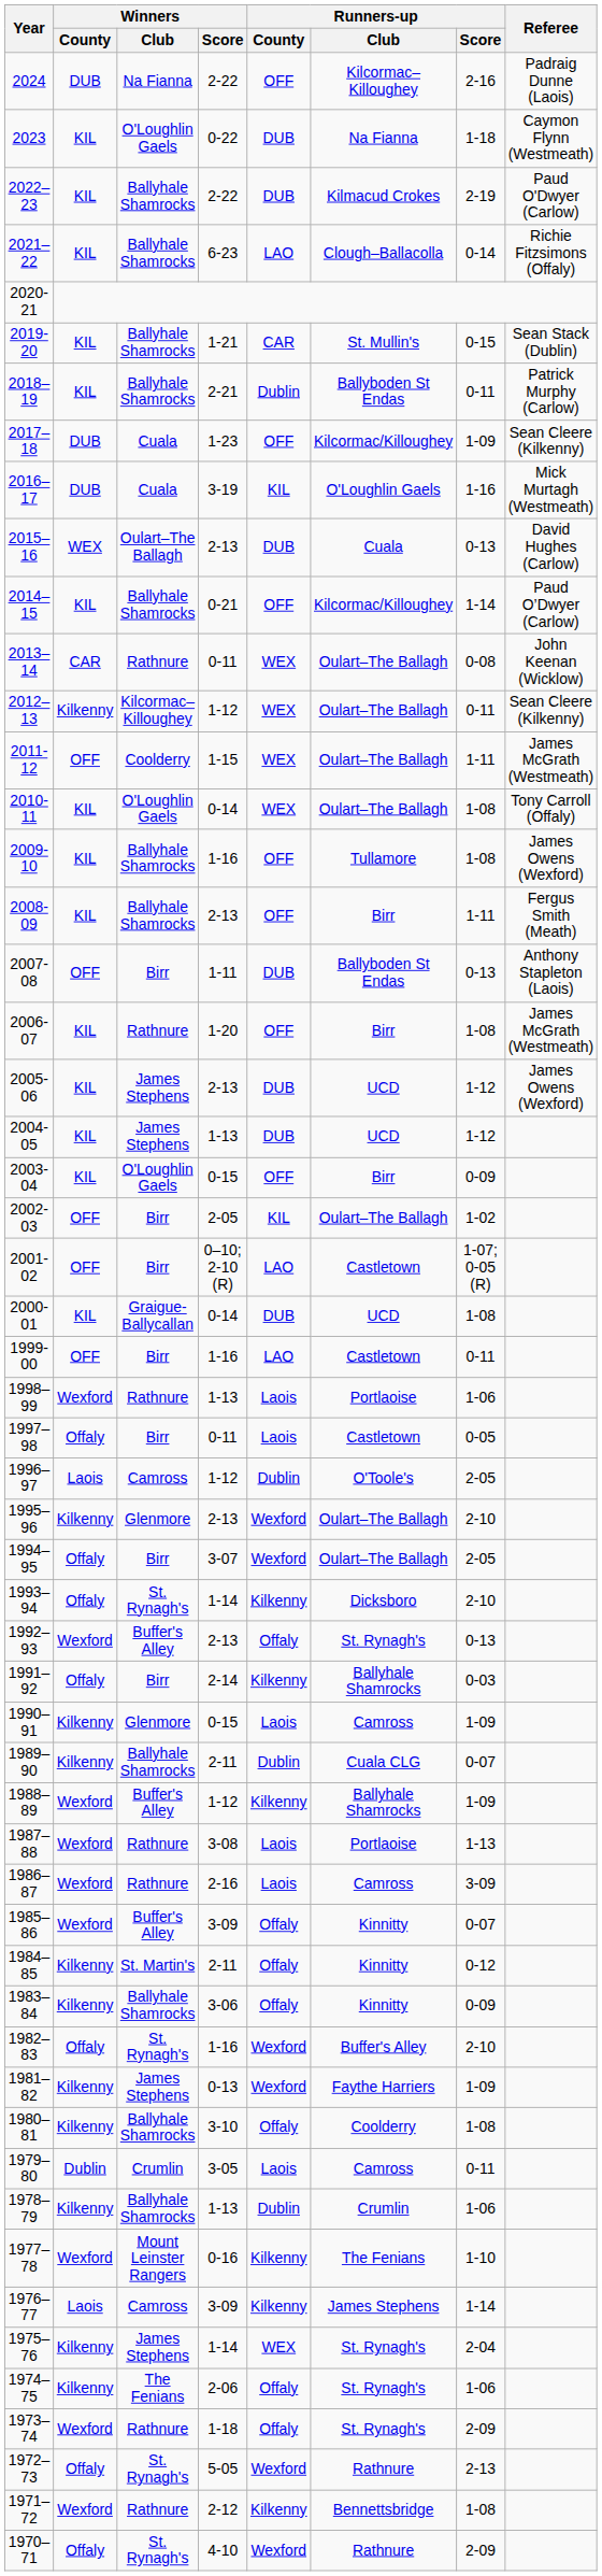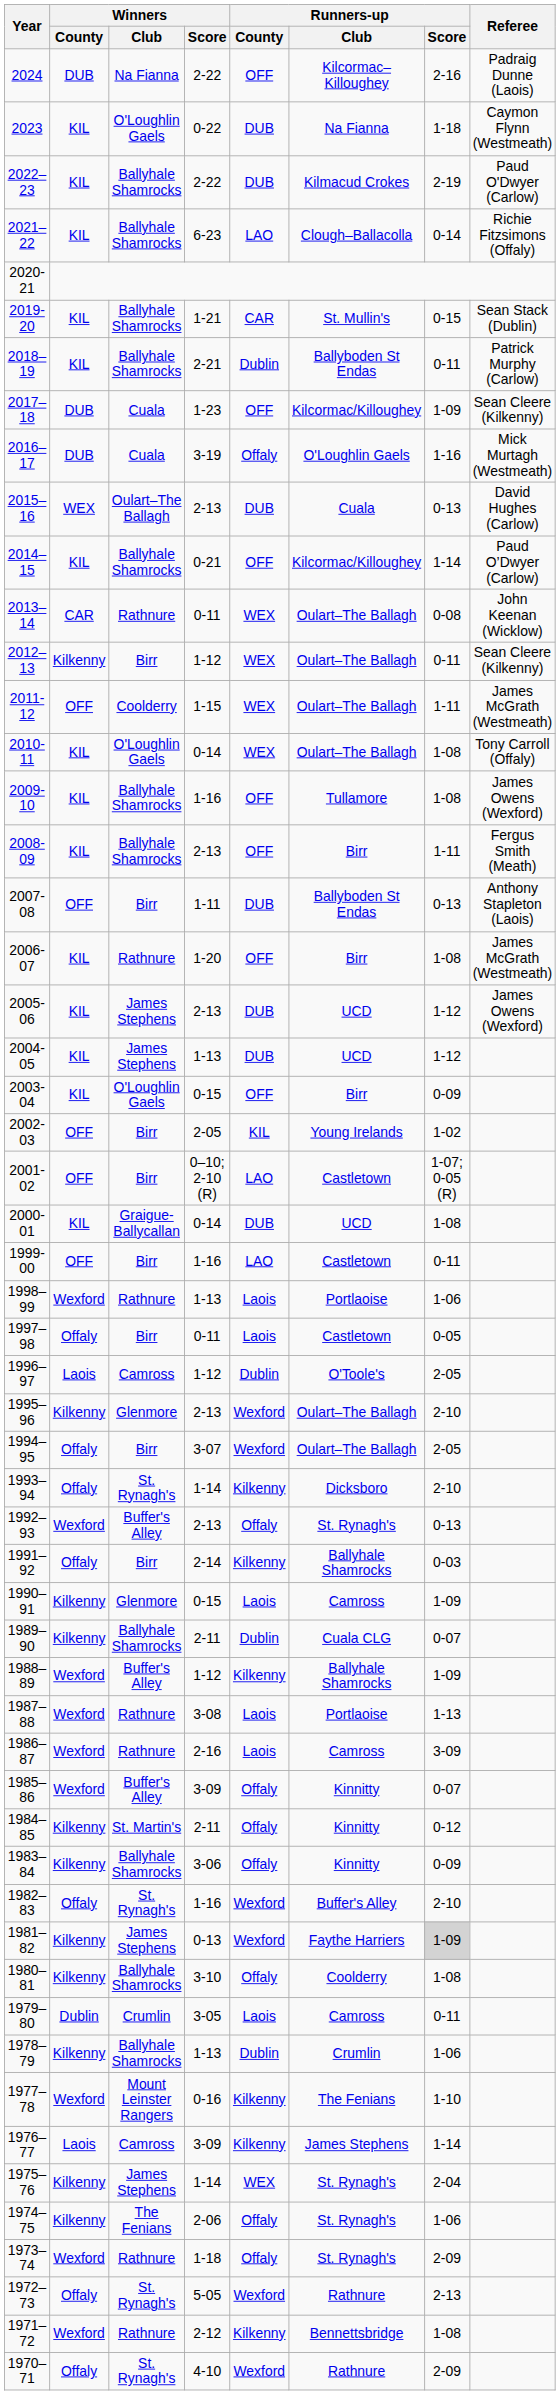 <table class="wikitable sortable" style="text-align:center;">
 <tr>
 <th rowspan="2" scope="col">Year</th>
 <th colspan="3">Winners</th>
 <th colspan="3">Runners-up</th>
 <th rowspan="2" scope="col">Referee</th>
 </tr>
 <tr>
 <th>County</th>
 <th>Club</th>
 <th>Score</th>
 <th>County</th>
 <th>Club</th>
 <th>Score</th>
 </tr>
 <tr>
 <td><a href='#'>2024</a></td>
 <td> <a href='#'>DUB</a></td>
 <td><a href='#'>Na Fianna</a></td>
 <td>2-22</td>
 <td> <a href='#'>OFF</a></td>
 <td><a href='#'>Kilcormac–Killoughey</a></td>
 <td>2-16</td>
 <td>Padraig Dunne (Laois)</td>
 </tr>
 <tr>
 <td><a href='#'>2023</a></td>
 <td> <a href='#'>KIL</a></td>
 <td><a href='#'>O'Loughlin Gaels</a></td>
 <td>0-22</td>
 <td> <a href='#'>DUB</a></td>
 <td><a href='#'>Na Fianna</a></td>
 <td>1-18</td>
 <td>Caymon Flynn (Westmeath)</td>
 </tr>
 <tr>
 <td><a href='#'>2022–23</a></td>
 <td> <a href='#'>KIL</a></td>
 <td><a href='#'>Ballyhale Shamrocks</a></td>
 <td>2-22</td>
 <td> <a href='#'>DUB</a></td>
 <td><a href='#'>Kilmacud Crokes</a></td>
 <td>2-19</td>
 <td>Paud O'Dwyer (Carlow)</td>
 </tr>
 <tr>
 <td><a href='#'>2021–22</a></td>
 <td> <a href='#'>KIL</a></td>
 <td><a href='#'>Ballyhale Shamrocks</a></td>
 <td>6-23</td>
 <td> <a href='#'>LAO</a></td>
 <td><a href='#'>Clough–Ballacolla</a></td>
 <td>0-14</td>
 <td>Richie Fitzsimons (Offaly)</td>
 </tr>
 <tr>
 <td>2020-21</td>
 <td colspan="7"></td>
 </tr>
 <tr>
 <td><a href='#'>2019-20</a></td>
 <td> <a href='#'>KIL</a></td>
 <td><a href='#'>Ballyhale Shamrocks</a></td>
 <td>1-21</td>
 <td> <a href='#'>CAR</a></td>
 <td><a href='#'>St. Mullin's</a></td>
 <td>0-15</td>
 <td>Sean Stack (Dublin)</td>
 </tr>
 <tr>
 <td><a href='#'>2018–19</a></td>
 <td> <a href='#'>KIL</a></td>
 <td><a href='#'>Ballyhale Shamrocks</a></td>
 <td>2-21</td>
 <td> <a href='#'>Dublin</a></td>
 <td><a href='#'>Ballyboden St Endas</a></td>
 <td>0-11</td>
 <td>Patrick Murphy (Carlow)</td>
 </tr>
 <tr>
 <td><a href='#'>2017–18</a></td>
 <td> <a href='#'>DUB</a></td>
 <td><a href='#'>Cuala</a></td>
 <td>1-23</td>
 <td> <a href='#'>OFF</a></td>
 <td><a href='#'>Kilcormac/Killoughey</a></td>
 <td>1-09</td>
 <td>Sean Cleere (Kilkenny)</td>
 </tr>
 <tr>
 <td><a href='#'>2016–17</a></td>
 <td> <a href='#'>DUB</a></td>
 <td><a href='#'>Cuala</a></td>
 <td>3-19</td>
-<td> <a href='#'>KIL</a></td>
+<td> <a href='#'>Offaly</a></td>
 <td><a href='#'>O'Loughlin Gaels</a></td>
 <td>1-16</td>
 <td>Mick Murtagh (Westmeath)</td>
 </tr>
 <tr>
 <td><a href='#'>2015–16</a></td>
 <td> <a href='#'>WEX</a></td>
 <td><a href='#'>Oulart–The Ballagh</a></td>
 <td>2-13</td>
 <td> <a href='#'>DUB</a></td>
 <td><a href='#'>Cuala</a></td>
 <td>0-13</td>
 <td>David Hughes (Carlow)</td>
 </tr>
 <tr>
 <td><a href='#'>2014–15</a></td>
 <td> <a href='#'>KIL</a></td>
 <td><a href='#'>Ballyhale Shamrocks</a></td>
 <td>0-21</td>
 <td> <a href='#'>OFF</a></td>
 <td><a href='#'>Kilcormac/Killoughey</a></td>
 <td>1-14</td>
 <td>Paud O’Dwyer (Carlow)</td>
 </tr>
 <tr>
 <td><a href='#'>2013–14</a></td>
 <td> <a href='#'>CAR</a></td>
 <td><a href='#'>Rathnure</a></td>
 <td>0-11</td>
 <td> <a href='#'>WEX</a></td>
 <td><a href='#'>Oulart–The Ballagh</a></td>
 <td>0-08</td>
 <td>John Keenan (Wicklow)</td>
 </tr>
 <tr>
 <td><a href='#'>2012–13</a></td>
 <td> <a href='#'>Kilkenny</a></td>
-<td><a href='#'>Kilcormac–Killoughey</a></td>
+<td><a href='#'>Birr</a></td>
 <td>1-12</td>
 <td> <a href='#'>WEX</a></td>
 <td><a href='#'>Oulart–The Ballagh</a></td>
 <td>0-11</td>
 <td>Sean Cleere (Kilkenny)</td>
 </tr>
 <tr>
 <td><a href='#'>2011-12</a></td>
 <td> <a href='#'>OFF</a></td>
 <td><a href='#'>Coolderry</a></td>
 <td>1-15</td>
 <td> <a href='#'>WEX</a></td>
 <td><a href='#'>Oulart–The Ballagh</a></td>
 <td>1-11</td>
 <td>James McGrath (Westmeath)</td>
 </tr>
 <tr>
 <td><a href='#'>2010-11</a></td>
 <td> <a href='#'>KIL</a></td>
 <td><a href='#'>O'Loughlin Gaels</a></td>
 <td>0-14</td>
 <td> <a href='#'>WEX</a></td>
 <td><a href='#'>Oulart–The Ballagh</a></td>
 <td>1-08</td>
 <td>Tony Carroll (Offaly)</td>
 </tr>
 <tr>
 <td><a href='#'>2009-10</a></td>
 <td> <a href='#'>KIL</a></td>
 <td><a href='#'>Ballyhale Shamrocks</a></td>
 <td>1-16</td>
 <td> <a href='#'>OFF</a></td>
 <td><a href='#'>Tullamore</a></td>
 <td>1-08</td>
 <td>James Owens (Wexford)</td>
 </tr>
 <tr>
 <td><a href='#'>2008-09</a></td>
 <td> <a href='#'>KIL</a></td>
 <td><a href='#'>Ballyhale Shamrocks</a></td>
 <td>2-13</td>
 <td> <a href='#'>OFF</a></td>
 <td><a href='#'>Birr</a></td>
 <td>1-11</td>
 <td>Fergus Smith (Meath)</td>
 </tr>
 <tr>
 <td>2007-08</td>
 <td> <a href='#'>OFF</a></td>
 <td><a href='#'>Birr</a></td>
 <td>1-11</td>
 <td> <a href='#'>DUB</a></td>
 <td><a href='#'>Ballyboden St Endas</a></td>
 <td>0-13</td>
 <td>Anthony Stapleton (Laois)</td>
 </tr>
 <tr>
 <td>2006-07</td>
 <td> <a href='#'>KIL</a></td>
 <td><a href='#'>Rathnure</a></td>
 <td>1-20</td>
 <td> <a href='#'>OFF</a></td>
 <td><a href='#'>Birr</a></td>
 <td>1-08</td>
 <td>James McGrath (Westmeath)</td>
 </tr>
 <tr>
 <td>2005-06</td>
 <td> <a href='#'>KIL</a></td>
 <td><a href='#'>James Stephens</a></td>
 <td>2-13</td>
 <td> <a href='#'>DUB</a></td>
 <td><a href='#'>UCD</a></td>
 <td>1-12</td>
 <td>James Owens (Wexford)</td>
 </tr>
 <tr>
 <td>2004-05</td>
 <td> <a href='#'>KIL</a></td>
 <td><a href='#'>James Stephens</a></td>
 <td>1-13</td>
 <td> <a href='#'>DUB</a></td>
 <td><a href='#'>UCD</a></td>
 <td>1-12</td>
 <td></td>
 </tr>
 <tr>
 <td>2003-04</td>
 <td> <a href='#'>KIL</a></td>
 <td><a href='#'>O'Loughlin Gaels</a></td>
 <td>0-15</td>
 <td> <a href='#'>OFF</a></td>
 <td><a href='#'>Birr</a></td>
 <td>0-09</td>
 <td></td>
 </tr>
 <tr>
 <td>2002-03</td>
 <td> <a href='#'>OFF</a></td>
 <td><a href='#'>Birr</a></td>
 <td>2-05</td>
 <td> <a href='#'>KIL</a></td>
-<td><a href='#'>Oulart–The Ballagh</a></td>
+<td><a href='#'>Young Irelands</a></td>
 <td>1-02</td>
 <td></td>
 </tr>
 <tr>
 <td>2001-02</td>
 <td> <a href='#'>OFF</a></td>
 <td><a href='#'>Birr</a></td>
 <td>0–10; 2-10 (R)</td>
 <td> <a href='#'>LAO</a></td>
 <td><a href='#'>Castletown</a></td>
 <td>1-07; 0-05 (R)</td>
 <td></td>
 </tr>
 <tr>
 <td>2000-01</td>
 <td> <a href='#'>KIL</a></td>
 <td><a href='#'>Graigue-Ballycallan</a></td>
 <td>0-14</td>
 <td> <a href='#'>DUB</a></td>
 <td><a href='#'>UCD</a></td>
 <td>1-08</td>
 <td></td>
 </tr>
 <tr>
 <td>1999-00</td>
 <td> <a href='#'>OFF</a></td>
 <td><a href='#'>Birr</a></td>
 <td>1-16</td>
 <td> <a href='#'>LAO</a></td>
 <td><a href='#'>Castletown</a></td>
 <td>0-11</td>
 <td></td>
 </tr>
 <tr>
 <td>1998–99</td>
 <td> <a href='#'>Wexford</a></td>
 <td><a href='#'>Rathnure</a></td>
 <td>1-13</td>
 <td> <a href='#'>Laois</a></td>
 <td><a href='#'>Portlaoise</a></td>
 <td>1-06</td>
 <td></td>
 </tr>
 <tr>
 <td>1997–98</td>
 <td> <a href='#'>Offaly</a></td>
 <td><a href='#'>Birr</a></td>
 <td>0-11</td>
 <td> <a href='#'>Laois</a></td>
 <td><a href='#'>Castletown</a></td>
 <td>0-05</td>
 <td></td>
 </tr>
 <tr>
 <td>1996–97</td>
 <td> <a href='#'>Laois</a></td>
 <td><a href='#'>Camross</a></td>
 <td>1-12</td>
 <td> <a href='#'>Dublin</a></td>
 <td><a href='#'>O'Toole's</a></td>
 <td>2-05</td>
 <td></td>
 </tr>
 <tr>
 <td>1995–96</td>
 <td> <a href='#'>Kilkenny</a></td>
 <td><a href='#'>Glenmore</a></td>
 <td>2-13</td>
 <td> <a href='#'>Wexford</a></td>
 <td><a href='#'>Oulart–The Ballagh</a></td>
 <td>2-10</td>
 <td></td>
 </tr>
 <tr>
 <td>1994–95</td>
 <td> <a href='#'>Offaly</a></td>
 <td><a href='#'>Birr</a></td>
 <td>3-07</td>
 <td> <a href='#'>Wexford</a></td>
 <td><a href='#'>Oulart–The Ballagh</a></td>
 <td>2-05</td>
 <td></td>
 </tr>
 <tr>
 <td>1993–94</td>
 <td> <a href='#'>Offaly</a></td>
 <td><a href='#'>St. Rynagh's</a></td>
 <td>1-14</td>
 <td> <a href='#'>Kilkenny</a></td>
 <td><a href='#'>Dicksboro</a></td>
 <td>2-10</td>
 <td></td>
 </tr>
 <tr>
 <td>1992–93</td>
 <td> <a href='#'>Wexford</a></td>
 <td><a href='#'>Buffer's Alley</a></td>
 <td>2-13</td>
 <td> <a href='#'>Offaly</a></td>
 <td><a href='#'>St. Rynagh's</a></td>
 <td>0-13</td>
 <td></td>
 </tr>
 <tr>
 <td>1991–92</td>
 <td> <a href='#'>Offaly</a></td>
 <td><a href='#'>Birr</a></td>
 <td>2-14</td>
 <td> <a href='#'>Kilkenny</a></td>
 <td><a href='#'>Ballyhale Shamrocks</a></td>
 <td>0-03</td>
 <td></td>
 </tr>
 <tr>
 <td>1990–91</td>
 <td> <a href='#'>Kilkenny</a></td>
 <td><a href='#'>Glenmore</a></td>
 <td>0-15</td>
 <td> <a href='#'>Laois</a></td>
 <td><a href='#'>Camross</a></td>
 <td>1-09</td>
 <td></td>
 </tr>
 <tr>
 <td>1989–90</td>
 <td> <a href='#'>Kilkenny</a></td>
 <td><a href='#'>Ballyhale Shamrocks</a></td>
 <td>2-11</td>
 <td> <a href='#'>Dublin</a></td>
 <td><a href='#'>Cuala CLG</a></td>
 <td>0-07</td>
 <td></td>
 </tr>
 <tr>
 <td>1988–89</td>
 <td> <a href='#'>Wexford</a></td>
 <td><a href='#'>Buffer's Alley</a></td>
 <td>1-12</td>
 <td> <a href='#'>Kilkenny</a></td>
 <td><a href='#'>Ballyhale Shamrocks</a></td>
 <td>1-09</td>
 <td></td>
 </tr>
 <tr>
 <td>1987–88</td>
 <td> <a href='#'>Wexford</a></td>
 <td><a href='#'>Rathnure</a></td>
 <td>3-08</td>
 <td> <a href='#'>Laois</a></td>
 <td><a href='#'>Portlaoise</a></td>
 <td>1-13</td>
 <td></td>
 </tr>
 <tr>
 <td>1986–87</td>
 <td> <a href='#'>Wexford</a></td>
 <td><a href='#'>Rathnure</a></td>
 <td>2-16</td>
 <td> <a href='#'>Laois</a></td>
 <td><a href='#'>Camross</a></td>
 <td>3-09</td>
 <td></td>
 </tr>
 <tr>
 <td>1985–86</td>
 <td> <a href='#'>Wexford</a></td>
 <td><a href='#'>Buffer's Alley</a></td>
 <td>3-09</td>
 <td> <a href='#'>Offaly</a></td>
 <td><a href='#'>Kinnitty</a></td>
 <td>0-07</td>
 <td></td>
 </tr>
 <tr>
 <td>1984–85</td>
 <td> <a href='#'>Kilkenny</a></td>
 <td><a href='#'>St. Martin's</a></td>
 <td>2-11</td>
 <td> <a href='#'>Offaly</a></td>
 <td><a href='#'>Kinnitty</a></td>
 <td>0-12</td>
 <td></td>
 </tr>
 <tr>
 <td>1983–84</td>
 <td> <a href='#'>Kilkenny</a></td>
 <td><a href='#'>Ballyhale Shamrocks</a></td>
 <td>3-06</td>
 <td> <a href='#'>Offaly</a></td>
 <td><a href='#'>Kinnitty</a></td>
 <td>0-09</td>
 <td></td>
 </tr>
 <tr>
 <td>1982–83</td>
 <td> <a href='#'>Offaly</a></td>
 <td><a href='#'>St. Rynagh's</a></td>
 <td>1-16</td>
 <td> <a href='#'>Wexford</a></td>
 <td><a href='#'>Buffer's Alley</a></td>
 <td>2-10</td>
 <td></td>
 </tr>
 <tr>
 <td>1981–82</td>
 <td> <a href='#'>Kilkenny</a></td>
 <td><a href='#'>James Stephens</a></td>
 <td>0-13</td>
 <td> <a href='#'>Wexford</a></td>
 <td><a href='#'>Faythe Harriers</a></td>
-<td>1-09</td>
+<td style="background: lightgrey;">1-09</td>
 <td></td>
 </tr>
 <tr>
 <td>1980–81</td>
 <td> <a href='#'>Kilkenny</a></td>
 <td><a href='#'>Ballyhale Shamrocks</a></td>
 <td>3-10</td>
 <td> <a href='#'>Offaly</a></td>
 <td><a href='#'>Coolderry</a></td>
 <td>1-08</td>
 <td></td>
 </tr>
 <tr>
 <td>1979–80</td>
 <td> <a href='#'>Dublin</a></td>
 <td><a href='#'>Crumlin</a></td>
 <td>3-05</td>
 <td> <a href='#'>Laois</a></td>
 <td><a href='#'>Camross</a></td>
 <td>0-11</td>
 <td></td>
 </tr>
 <tr>
 <td>1978–79</td>
 <td> <a href='#'>Kilkenny</a></td>
 <td><a href='#'>Ballyhale Shamrocks</a></td>
 <td>1-13</td>
 <td> <a href='#'>Dublin</a></td>
 <td><a href='#'>Crumlin</a></td>
 <td>1-06</td>
 <td></td>
 </tr>
 <tr>
 <td>1977–78</td>
 <td> <a href='#'>Wexford</a></td>
 <td><a href='#'>Mount Leinster Rangers</a></td>
 <td>0-16</td>
 <td> <a href='#'>Kilkenny</a></td>
 <td><a href='#'>The Fenians</a></td>
 <td>1-10</td>
 <td></td>
 </tr>
 <tr>
 <td>1976–77</td>
 <td> <a href='#'>Laois</a></td>
 <td><a href='#'>Camross</a></td>
 <td>3-09</td>
 <td> <a href='#'>Kilkenny</a></td>
 <td><a href='#'>James Stephens</a></td>
 <td>1-14</td>
 <td></td>
 </tr>
 <tr>
 <td>1975–76</td>
 <td> <a href='#'>Kilkenny</a></td>
 <td><a href='#'>James Stephens</a></td>
 <td>1-14</td>
 <td> <a href='#'>WEX</a></td>
 <td><a href='#'>St. Rynagh's</a></td>
 <td>2-04</td>
 <td></td>
 </tr>
 <tr>
 <td>1974–75</td>
 <td> <a href='#'>Kilkenny</a></td>
 <td><a href='#'>The Fenians</a></td>
 <td>2-06</td>
 <td> <a href='#'>Offaly</a></td>
 <td><a href='#'>St. Rynagh's</a></td>
 <td>1-06</td>
 <td></td>
 </tr>
 <tr>
 <td>1973–74</td>
 <td> <a href='#'>Wexford</a></td>
 <td><a href='#'>Rathnure</a></td>
 <td>1-18</td>
 <td> <a href='#'>Offaly</a></td>
 <td><a href='#'>St. Rynagh's</a></td>
 <td>2-09</td>
 <td></td>
 </tr>
 <tr>
 <td>1972–73</td>
 <td> <a href='#'>Offaly</a></td>
 <td><a href='#'>St. Rynagh's</a></td>
 <td>5-05</td>
 <td> <a href='#'>Wexford</a></td>
 <td><a href='#'>Rathnure</a></td>
 <td>2-13</td>
 <td></td>
 </tr>
 <tr>
 <td>1971–72</td>
 <td> <a href='#'>Wexford</a></td>
 <td><a href='#'>Rathnure</a></td>
 <td>2-12</td>
 <td> <a href='#'>Kilkenny</a></td>
 <td><a href='#'>Bennettsbridge</a></td>
 <td>1-08</td>
 <td></td>
 </tr>
 <tr>
 <td>1970–71</td>
 <td> <a href='#'>Offaly</a></td>
 <td><a href='#'>St. Rynagh's</a></td>
 <td>4-10</td>
 <td> <a href='#'>Wexford</a></td>
 <td><a href='#'>Rathnure</a></td>
 <td>2-09</td>
 <td></td>
 </tr>
 </table>
